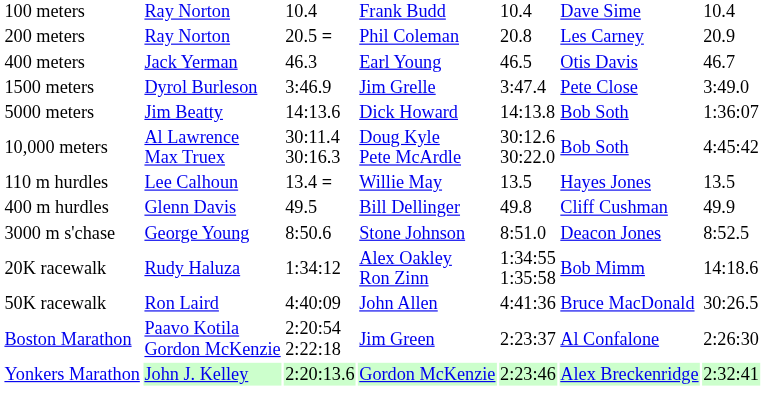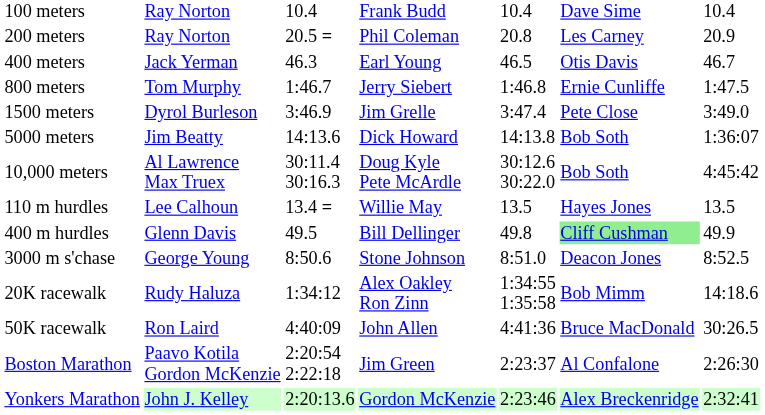 <table>
 <tr>
 <td>100 meters  </td>
 <td><a href='#'>Ray Norton</a></td>
 <td>10.4</td>
 <td><a href='#'>Frank Budd</a></td>
 <td>10.4</td>
 <td><a href='#'>Dave Sime</a></td>
 <td>10.4</td>
 </tr>
 <tr>
 <td>200 meters </td>
 <td><a href='#'>Ray Norton</a></td>
 <td>20.5 <strong>=</strong></td>
 <td><a href='#'>Phil Coleman</a></td>
 <td>20.8</td>
 <td><a href='#'>Les Carney</a></td>
 <td>20.9</td>
 </tr>
 <tr>
 <td>400 meters</td>
 <td><a href='#'>Jack Yerman</a></td>
 <td>46.3</td>
 <td><a href='#'>Earl Young</a></td>
 <td>46.5</td>
 <td><a href='#'>Otis Davis</a></td>
 <td>46.7</td>
+</tr>
+<tr>
+<td>800 meters</td>
+<td><a href='#'>Tom Murphy</a></td>
+<td>1:46.7</td>
+<td><a href='#'>Jerry Siebert</a></td>
+<td>1:46.8</td>
+<td><a href='#'>Ernie Cunliffe</a></td>
+<td>1:47.5</td>
 </tr>
 <tr>
 <td>1500 meters</td>
 <td><a href='#'>Dyrol Burleson</a></td>
 <td>3:46.9</td>
 <td><a href='#'>Jim Grelle</a></td>
 <td>3:47.4</td>
 <td><a href='#'>Pete Close</a></td>
 <td>3:49.0</td>
 </tr>
 <tr>
 <td>5000 meters</td>
 <td><a href='#'>Jim Beatty</a></td>
 <td>14:13.6</td>
 <td><a href='#'>Dick Howard</a></td>
 <td>14:13.8</td>
 <td><a href='#'>Bob Soth</a></td>
 <td>1:36:07</td>
 </tr>
 <tr>
 <td>10,000 meters</td>
 <td><a href='#'>Al Lawrence</a> <br><a href='#'>Max Truex</a></td>
 <td>30:11.4<br>30:16.3</td>
 <td><a href='#'>Doug Kyle</a> <br><a href='#'>Pete McArdle</a></td>
 <td>30:12.6<br>30:22.0</td>
 <td><a href='#'>Bob Soth</a></td>
 <td>4:45:42</td>
 </tr>
 <tr>
 <td>110 m  hurdles </td>
 <td><a href='#'>Lee Calhoun</a></td>
 <td>13.4 <strong>=</strong></td>
 <td><a href='#'>Willie May</a></td>
 <td>13.5</td>
 <td><a href='#'>Hayes Jones</a></td>
 <td>13.5</td>
 </tr>
 <tr>
 <td>400 m hurdles</td>
 <td><a href='#'>Glenn Davis</a></td>
 <td>49.5</td>
 <td><a href='#'>Bill Dellinger</a></td>
 <td>49.8</td>
-<td><a href='#'>Cliff Cushman</a></td>
+<td style="background: lightgreen;"><a href='#'>Cliff Cushman</a></td>
 <td>49.9</td>
 </tr>
 <tr>
 <td>3000 m s'chase</td>
 <td><a href='#'>George Young</a></td>
 <td>8:50.6</td>
 <td><a href='#'>Stone Johnson</a></td>
 <td>8:51.0</td>
 <td><a href='#'>Deacon Jones</a></td>
 <td>8:52.5</td>
 </tr>
 <tr>
 <td>20K racewalk</td>
 <td><a href='#'>Rudy Haluza</a></td>
 <td>1:34:12</td>
 <td><a href='#'>Alex Oakley</a> <br> <a href='#'>Ron Zinn</a></td>
 <td>1:34:55<br>1:35:58</td>
 <td><a href='#'>Bob Mimm</a></td>
 <td>14:18.6</td>
 </tr>
 <tr>
 <td>50K racewalk</td>
 <td><a href='#'>Ron Laird</a></td>
 <td>4:40:09</td>
 <td><a href='#'>John Allen</a></td>
 <td>4:41:36</td>
 <td><a href='#'>Bruce MacDonald</a></td>
 <td>30:26.5</td>
 </tr>
 <tr>
 <td><a href='#'>Boston Marathon</a></td>
 <td><a href='#'>Paavo Kotila</a> <br><a href='#'>Gordon McKenzie</a></td>
 <td>2:20:54<br>2:22:18</td>
 <td><a href='#'>Jim Green</a></td>
 <td>2:23:37</td>
 <td><a href='#'>Al Confalone</a></td>
 <td>2:26:30</td>
 </tr>
 <tr>
 <td><a href='#'>Yonkers Marathon</a></td>
 <td style="background:#cfc;"><a href='#'>John J. Kelley</a> <br></td>
 <td style="background:#cfc;">2:20:13.6</td>
 <td style="background:#cfc;"><a href='#'>Gordon McKenzie</a></td>
 <td style="background:#cfc;">2:23:46</td>
 <td style="background:#cfc;"><a href='#'>Alex Breckenridge</a></td>
 <td style="background:#cfc;">2:32:41</td>
 </tr>
 </table>
